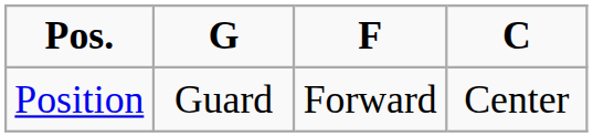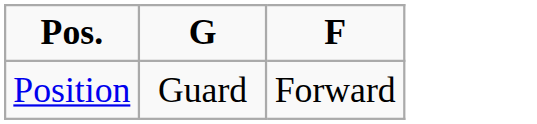 <table class="wikitable" {| class="wikitable" style="text-align: center;">
 <tr>
 <td width="50"><strong>Pos.</strong></td>
 <td width="50"><strong>G</strong></td>
 <td width="50"><strong>F</strong></td>
-<td width="50"><strong>C</strong></td>
 </tr>
 <tr>
 <td><a href='#'>Position</a></td>
 <td>Guard</td>
 <td>Forward</td>
-<td>Center</td>
 </tr>
 </table>
